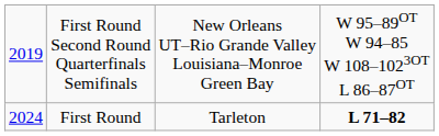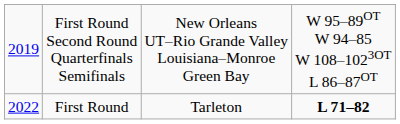 <table class="wikitable">
 <tr align="center">
 <td><a href='#'>2019</a></td>
 <td>First Round <br> Second Round <br> Quarterfinals <br> Semifinals</td>
 <td>New Orleans<br>UT–Rio Grande Valley<br>Louisiana–Monroe<br>Green Bay</td>
 <td>W 95–89<sup>OT</sup> <br> W 94–85<br> W 108–102<sup>3OT</sup><br>L 86–87<sup>OT</sup></td>
 </tr>
 <tr align="center">
-<td><a href='#'>2024</a></td>
+<td><a href='#'>2022</a></td>
 <td>First Round</td>
 <td>Tarleton</td>
 <td><strong>L 71–82</strong></td>
 </tr>
 </table>
